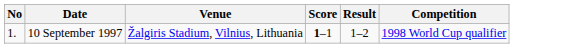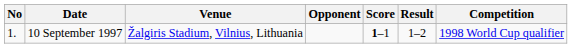 <table class="wikitable" style="font-size:100%;">
 <tr>
 <th>No</th>
 <th>Date</th>
 <th>Venue</th>
+<th>Opponent</th>
 <th>Score</th>
 <th>Result</th>
 <th>Competition</th>
 </tr>
 <tr>
 <td>1.</td>
 <td>10 September 1997</td>
 <td><a href='#'>Žalgiris Stadium</a>, <a href='#'>Vilnius</a>, Lithuania</td>
+<td></td>
 <td align=center><strong>1</strong>–1</td>
 <td align=center>1–2</td>
 <td><a href='#'> 1998 World Cup qualifier</a></td>
 </tr>
 </table>
